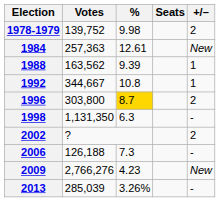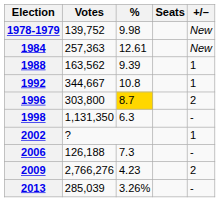 <table class="wikitable">
 <tr>
 <th>Election</th>
 <th>Votes</th>
 <th>%</th>
 <th>Seats</th>
 <th>+/–</th>
 </tr>
 <tr>
 <th><a href='#'>1978-1979</a></th>
 <td>139,752</td>
 <td>9.98</td>
 <td></td>
-<td> 2</td>
+<td><em>New</em></td>
 </tr>
 <tr>
 <th><a href='#'>1984</a></th>
 <td>257,363</td>
 <td>12.61</td>
 <td></td>
 <td><em>New</em></td>
 </tr>
 <tr>
 <th><a href='#'>1988</a></th>
 <td>163,562</td>
 <td>9.39</td>
 <td></td>
 <td> 1</td>
 </tr>
 <tr>
 <th><a href='#'>1992</a></th>
 <td>344,667</td>
 <td>10.8</td>
 <td></td>
 <td> 1</td>
 </tr>
 <tr>
 <th><a href='#'>1996</a></th>
 <td>303,800</td>
 <td style="background: gold;">8.7</td>
 <td></td>
 <td> 2</td>
 </tr>
 <tr>
 <th><a href='#'>1998</a></th>
 <td>1,131,350</td>
 <td>6.3</td>
 <td></td>
 <td>-</td>
 </tr>
 <tr>
 <th><a href='#'>2002</a></th>
 <td colspan="2">?</td>
 <td></td>
-<td> 2</td>
+<td> 1</td>
 </tr>
 <tr>
 <th><a href='#'>2006</a></th>
 <td>126,188</td>
 <td>7.3</td>
 <td></td>
 <td>-</td>
 </tr>
 <tr>
 <th><a href='#'>2009</a></th>
 <td>2,766,276</td>
 <td>4.23</td>
 <td></td>
-<td><em>New</em></td>
+<td> 2</td>
 </tr>
 <tr>
 <th><a href='#'>2013</a></th>
 <td>285,039</td>
 <td>3.26%</td>
 <td></td>
 <td>-</td>
 </tr>
 </table>
